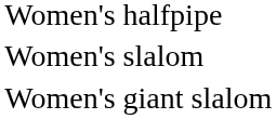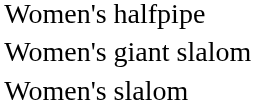 <table>
 <tr>
 <td>Women's halfpipe</td>
+<td></td>
+<td></td>
+<td></td>
+</tr>
+<tr>
+<td>Women's giant slalom</td>
 <td></td>
 <td></td>
 <td></td>
 </tr>
 <tr>
 <td>Women's slalom</td>
 <td></td>
 <td></td>
 <td></td>
 </tr>
-<tr>
-<td>Women's giant slalom</td>
-<td></td>
-<td></td>
-<td></td>
-</tr>
 </table>
